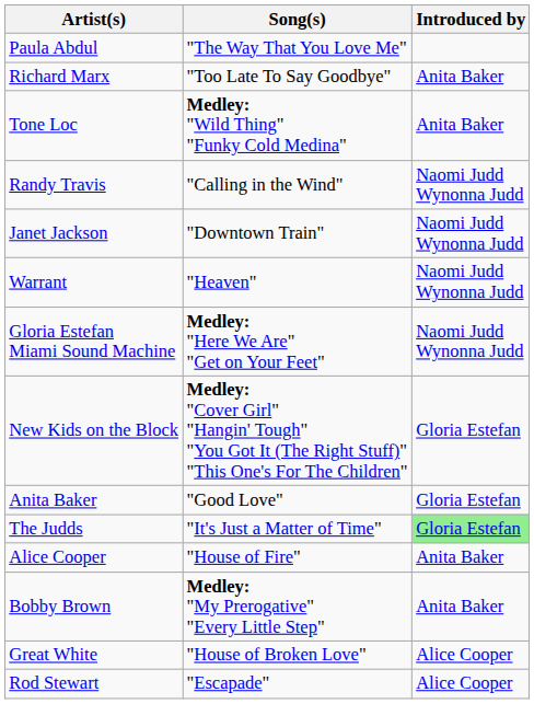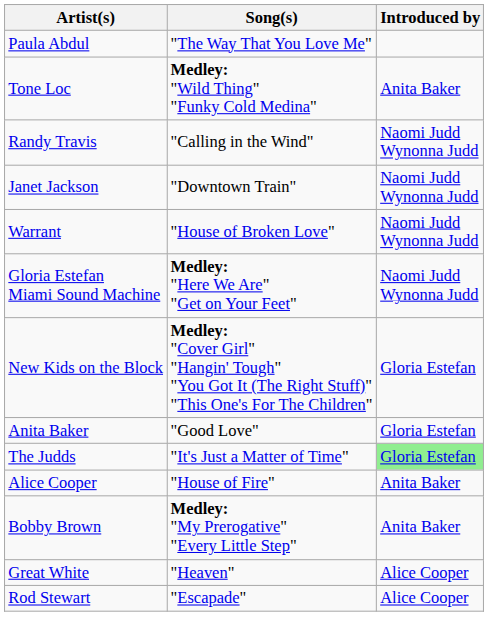 <table class="wikitable">
 <tr>
 <th>Artist(s)</th>
 <th>Song(s)</th>
 <th>Introduced by</th>
 </tr>
 <tr>
 <td><a href='#'>Paula Abdul</a></td>
 <td>"<a href='#'>The Way That You Love Me</a>"</td>
 <td></td>
-</tr>
-<tr>
-<td><a href='#'>Richard Marx</a></td>
-<td>"Too Late To Say Goodbye"</td>
-<td><a href='#'>Anita Baker</a></td>
 </tr>
 <tr>
 <td><a href='#'>Tone Loc</a></td>
 <td><strong>Medley:<br></strong>"<a href='#'>Wild Thing</a>"<br>"<a href='#'>Funky Cold Medina</a>"</td>
 <td><a href='#'>Anita Baker</a></td>
 </tr>
 <tr>
 <td><a href='#'>Randy Travis</a></td>
 <td>"Calling in the Wind"</td>
 <td><a href='#'>Naomi Judd</a><br><a href='#'>Wynonna Judd</a></td>
 </tr>
 <tr>
 <td><a href='#'>Janet Jackson</a></td>
 <td>"Downtown Train"</td>
 <td><a href='#'>Naomi Judd</a><br><a href='#'>Wynonna Judd</a></td>
 </tr>
 <tr>
 <td><a href='#'>Warrant</a></td>
-<td>"<a href='#'>Heaven</a>"</td>
+<td>"<a href='#'>House of Broken Love</a>"</td>
 <td><a href='#'>Naomi Judd</a><br><a href='#'>Wynonna Judd</a></td>
 </tr>
 <tr>
 <td><a href='#'>Gloria Estefan</a><br><a href='#'>Miami Sound Machine</a></td>
 <td><strong>Medley:</strong><br>"<a href='#'>Here We Are</a>"<br>"<a href='#'>Get on Your Feet</a>"</td>
 <td><a href='#'>Naomi Judd</a><br><a href='#'>Wynonna Judd</a></td>
 </tr>
 <tr>
 <td><a href='#'>New Kids on the Block</a></td>
 <td><strong>Medley:<br></strong>"<a href='#'>Cover Girl</a>"<br>"<a href='#'>Hangin' Tough</a>"<br>"<a href='#'>You Got It (The Right Stuff)</a>"<br>"<a href='#'>This One's For The Children</a>"</td>
 <td><a href='#'>Gloria Estefan</a></td>
 </tr>
 <tr>
 <td><a href='#'>Anita Baker</a></td>
 <td>"Good Love"</td>
 <td><a href='#'>Gloria Estefan</a></td>
 </tr>
 <tr>
 <td><a href='#'>The Judds</a></td>
 <td>"<a href='#'>It's Just a Matter of Time</a>"</td>
 <td style="background: lightgreen;"><a href='#'>Gloria Estefan</a></td>
 </tr>
 <tr>
 <td><a href='#'>Alice Cooper</a></td>
 <td>"<a href='#'>House of Fire</a>"</td>
 <td><a href='#'>Anita Baker</a></td>
 </tr>
 <tr>
 <td><a href='#'>Bobby Brown</a></td>
 <td><strong>Medley:</strong><br>"<a href='#'>My Prerogative</a>"<br>"<a href='#'>Every Little Step</a>"</td>
 <td><a href='#'>Anita Baker</a></td>
 </tr>
 <tr>
 <td><a href='#'>Great White</a></td>
-<td>"<a href='#'>House of Broken Love</a>"</td>
+<td>"<a href='#'>Heaven</a>"</td>
 <td><a href='#'>Alice Cooper</a></td>
 </tr>
 <tr>
 <td><a href='#'>Rod Stewart</a></td>
 <td>"<a href='#'>Escapade</a>"</td>
 <td><a href='#'>Alice Cooper</a></td>
 </tr>
 </table>
